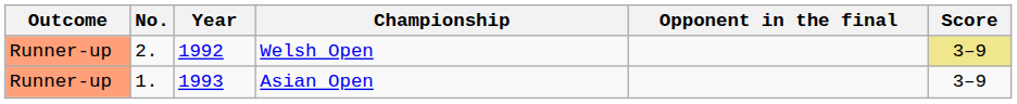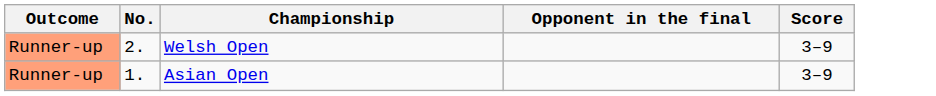 <table class="wikitable sortable">
 <tr>
 <th width="80">Outcome</th>
 <th width="20">No.</th>
-<th width="50">Year</th>
 <th style="width:250px;">Championship</th>
 <th style="width:200px;">Opponent in the final</th>
 <th style="width:50px;">Score</th>
 </tr>
 <tr>
 <td style="background:#ffa07a;">Runner-up</td>
 <td>2.</td>
-<td><a href='#'>1992</a></td>
 <td><a href='#'>Welsh Open</a></td>
 <td> </td>
-<td align="center" style="background: khaki;">3–9</td>
+<td align="center">3–9</td>
 </tr>
 <tr>
 <td style="background:#ffa07a;">Runner-up</td>
 <td>1.</td>
-<td><a href='#'>1993</a></td>
 <td><a href='#'>Asian Open</a></td>
 <td> </td>
 <td align="center">3–9</td>
 </tr>
 </table>
